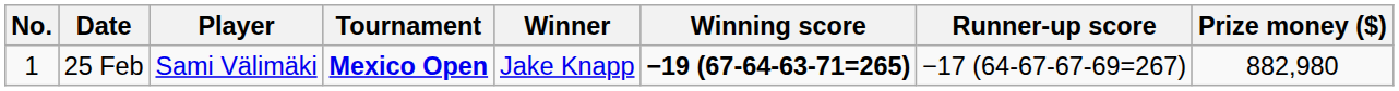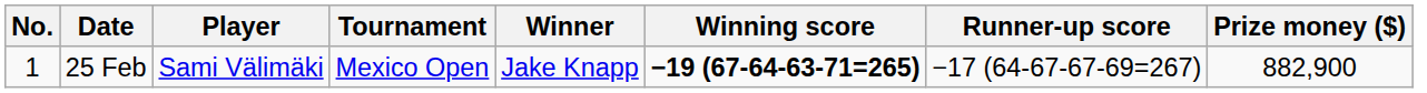 <table class="wikitable" style="font-size:95%;">
 <tr>
 <th>No.</th>
 <th>Date</th>
 <th>Player</th>
 <th>Tournament</th>
 <th>Winner</th>
 <th>Winning score</th>
 <th>Runner-up score</th>
 <th>Prize money ($)</th>
 </tr>
 <tr>
 <td align="center">1</td>
 <td>25 Feb</td>
 <td> <a href='#'>Sami Välimäki</a></td>
-<td><strong><a href='#'>Mexico Open</a></strong></td>
+<td><a href='#'>Mexico Open</a></td>
 <td> <a href='#'>Jake Knapp</a></td>
 <td><strong>−19 (67-64-63-71=265)</strong></td>
 <td>−17 (64-67-67-69=267)</td>
-<td align=center>882,980</td>
+<td align=center>882,900</td>
 </tr>
 </table>
